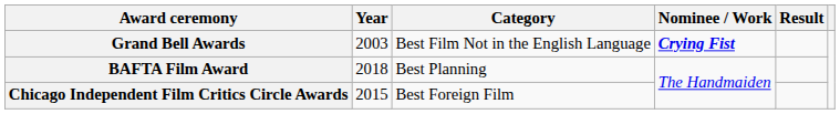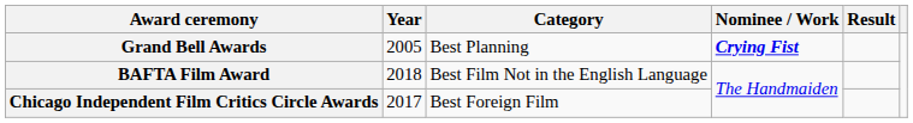 <table class="wikitable plainrowheaders sortable">
 <tr>
 <th scope="col">Award ceremony </th>
 <th scope="col">Year</th>
 <th scope="col">Category </th>
 <th scope="col">Nominee / Work</th>
 <th scope="col">Result</th>
 <th scope="col" class="unsortable"></th>
 </tr>
 <tr>
 <th scope="row">Grand Bell Awards</th>
-<td align="center">2003</td>
-<td>Best Film Not in the English Language</td>
+<td align="center">2005</td>
+<td>Best Planning</td>
 <td><strong><em><a href='#'>Crying Fist</a></em></strong></td>
 <td></td>
 <td rowspan="3" align="center"></td>
 </tr>
 <tr>
 <th scope="row">BAFTA Film Award</th>
 <td align="center">2018</td>
-<td>Best Planning</td>
+<td>Best Film Not in the English Language</td>
 <td rowspan="2"><em><a href='#'>The Handmaiden</a></em></td>
 <td></td>
 </tr>
 <tr>
 <th scope="row">Chicago Independent Film Critics Circle Awards</th>
-<td align="center">2015</td>
+<td align="center">2017</td>
 <td>Best Foreign Film</td>
 <td></td>
 </tr>
 </table>
